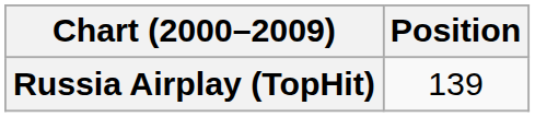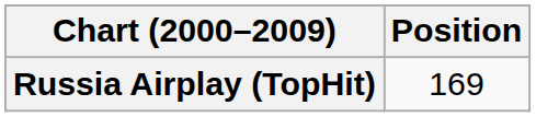 <table class="wikitable plainrowheaders" style="text-align:center">
 <tr>
 <th scope="col">Chart (2000–2009)</th>
 <th scope="col">Position</th>
 </tr>
 <tr>
 <th scope="row">Russia Airplay (TopHit)</th>
-<td>139</td>
+<td>169</td>
 </tr>
 </table>
